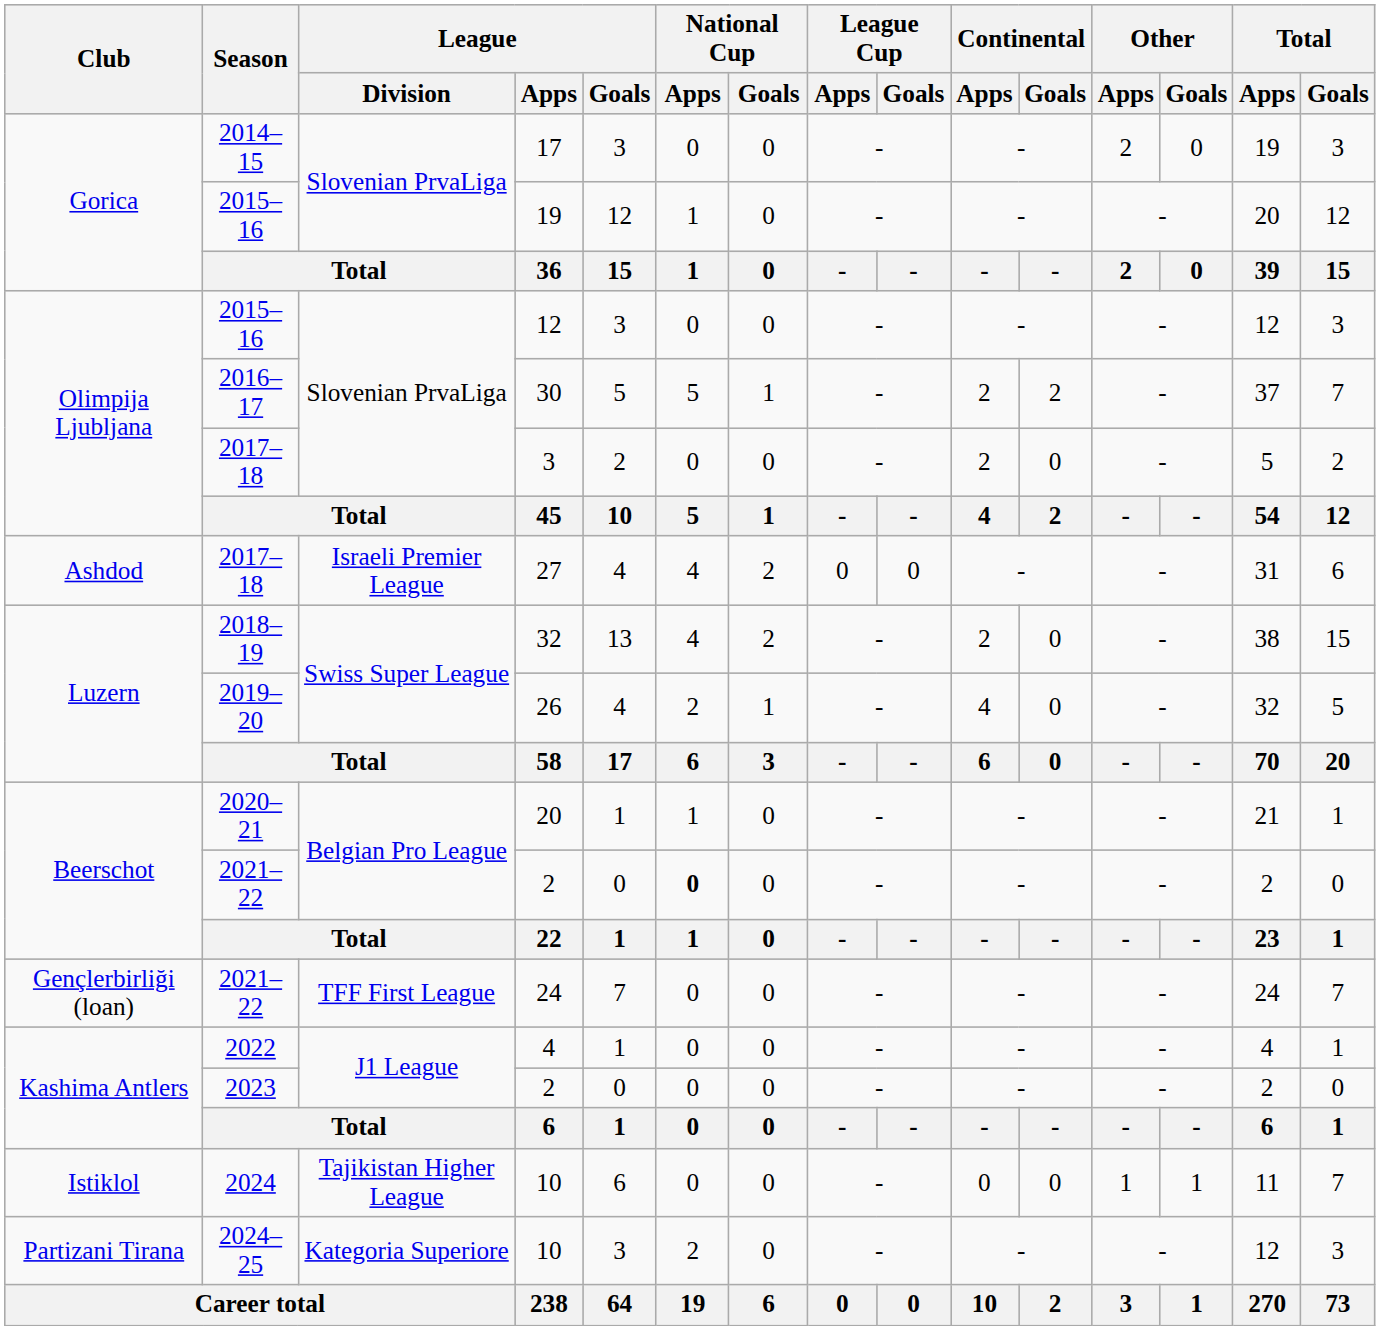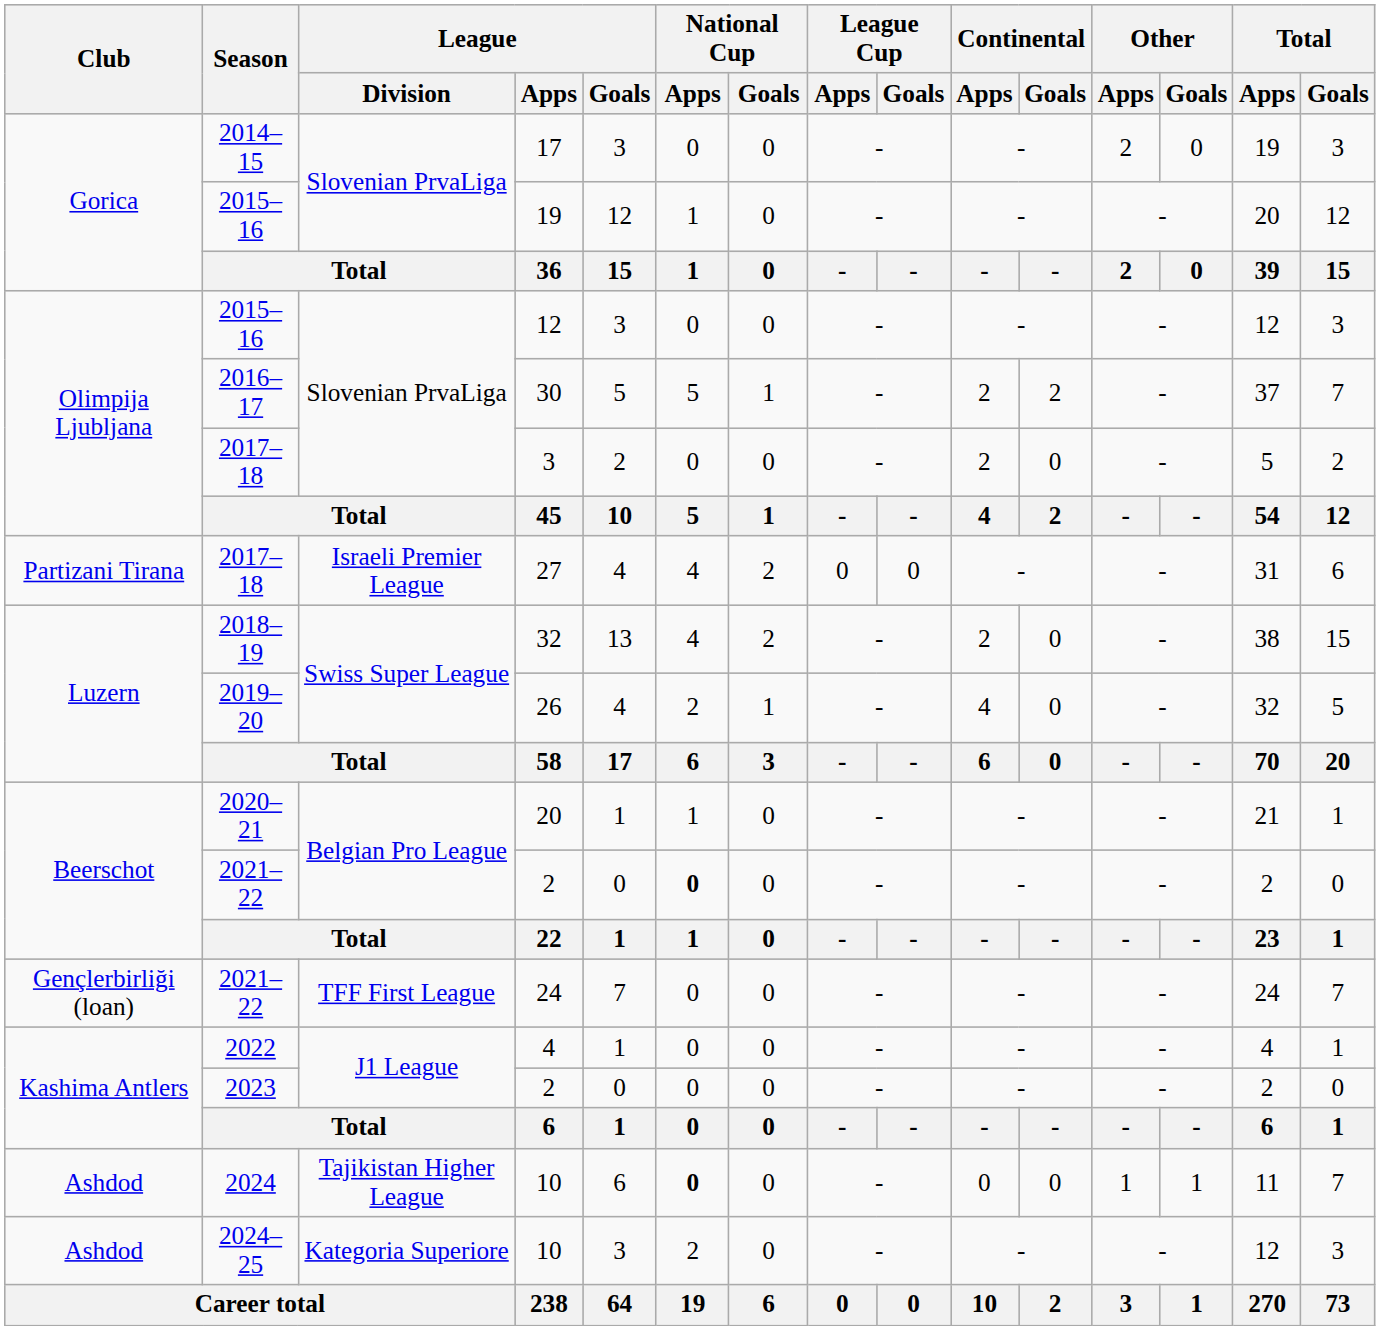 <table class="wikitable" style="text-align: center;">
 <tr>
 <th rowspan="2">Club</th>
 <th rowspan="2">Season</th>
 <th colspan="3">League</th>
 <th colspan="2">National Cup</th>
 <th colspan="2">League Cup</th>
 <th colspan="2">Continental</th>
 <th colspan="2">Other</th>
 <th colspan="2">Total</th>
 </tr>
 <tr>
 <th>Division</th>
 <th>Apps</th>
 <th>Goals</th>
 <th>Apps</th>
 <th>Goals</th>
 <th>Apps</th>
 <th>Goals</th>
 <th>Apps</th>
 <th>Goals</th>
 <th>Apps</th>
 <th>Goals</th>
 <th>Apps</th>
 <th>Goals</th>
 </tr>
 <tr>
 <td rowspan="3" valign="center"><a href='#'>Gorica</a></td>
 <td><a href='#'>2014–15</a></td>
 <td rowspan="2" valign="center"><a href='#'>Slovenian PrvaLiga</a></td>
 <td>17</td>
 <td>3</td>
 <td>0</td>
 <td>0</td>
 <td colspan="2">-</td>
 <td colspan="2">-</td>
 <td>2</td>
 <td>0</td>
 <td>19</td>
 <td>3</td>
 </tr>
 <tr>
 <td><a href='#'>2015–16</a></td>
 <td>19</td>
 <td>12</td>
 <td>1</td>
 <td>0</td>
 <td colspan="2">-</td>
 <td colspan="2">-</td>
 <td colspan="2">-</td>
 <td>20</td>
 <td>12</td>
 </tr>
 <tr>
 <th colspan="2">Total</th>
 <th>36</th>
 <th>15</th>
 <th>1</th>
 <th>0</th>
 <th>-</th>
 <th>-</th>
 <th>-</th>
 <th>-</th>
 <th>2</th>
 <th>0</th>
 <th>39</th>
 <th>15</th>
 </tr>
 <tr>
 <td rowspan="4" valign="center"><a href='#'>Olimpija Ljubljana</a></td>
 <td><a href='#'>2015–16</a></td>
 <td rowspan="3" valign="center">Slovenian PrvaLiga</td>
 <td>12</td>
 <td>3</td>
 <td>0</td>
 <td>0</td>
 <td colspan="2">-</td>
 <td colspan="2">-</td>
 <td colspan="2">-</td>
 <td>12</td>
 <td>3</td>
 </tr>
 <tr>
 <td><a href='#'>2016–17</a></td>
 <td>30</td>
 <td>5</td>
 <td>5</td>
 <td>1</td>
 <td colspan="2">-</td>
 <td>2</td>
 <td>2</td>
 <td colspan="2">-</td>
 <td>37</td>
 <td>7</td>
 </tr>
 <tr>
 <td><a href='#'>2017–18</a></td>
 <td>3</td>
 <td>2</td>
 <td>0</td>
 <td>0</td>
 <td colspan="2">-</td>
 <td>2</td>
 <td>0</td>
 <td colspan="2">-</td>
 <td>5</td>
 <td>2</td>
 </tr>
 <tr>
 <th colspan="2">Total</th>
 <th>45</th>
 <th>10</th>
 <th>5</th>
 <th>1</th>
 <th>-</th>
 <th>-</th>
 <th>4</th>
 <th>2</th>
 <th>-</th>
 <th>-</th>
 <th>54</th>
 <th>12</th>
 </tr>
 <tr>
-<td rowspan="1" valign="center"><a href='#'>Ashdod</a></td>
+<td rowspan="1" valign="center"><a href='#'>Partizani Tirana</a></td>
 <td><a href='#'>2017–18</a></td>
 <td rowspan="1" valign="center"><a href='#'>Israeli Premier League</a></td>
 <td>27</td>
 <td>4</td>
 <td>4</td>
 <td>2</td>
 <td>0</td>
 <td>0</td>
 <td colspan="2">-</td>
 <td colspan="2">-</td>
 <td>31</td>
 <td>6</td>
 </tr>
 <tr>
 <td rowspan="3" valign="center"><a href='#'>Luzern</a></td>
 <td><a href='#'>2018–19</a></td>
 <td rowspan="2" valign="center"><a href='#'>Swiss Super League</a></td>
 <td>32</td>
 <td>13</td>
 <td>4</td>
 <td>2</td>
 <td colspan="2">-</td>
 <td>2</td>
 <td>0</td>
 <td colspan="2">-</td>
 <td>38</td>
 <td>15</td>
 </tr>
 <tr>
 <td><a href='#'>2019–20</a></td>
 <td>26</td>
 <td>4</td>
 <td>2</td>
 <td>1</td>
 <td colspan="2">-</td>
 <td>4</td>
 <td>0</td>
 <td colspan="2">-</td>
 <td>32</td>
 <td>5</td>
 </tr>
 <tr>
 <th colspan="2">Total</th>
 <th>58</th>
 <th>17</th>
 <th>6</th>
 <th>3</th>
 <th>-</th>
 <th>-</th>
 <th>6</th>
 <th>0</th>
 <th>-</th>
 <th>-</th>
 <th>70</th>
 <th>20</th>
 </tr>
 <tr>
 <td rowspan="3" valign="center"><a href='#'>Beerschot</a></td>
 <td><a href='#'>2020–21</a></td>
 <td rowspan="2" valign="center"><a href='#'>Belgian Pro League</a></td>
 <td>20</td>
 <td>1</td>
 <td>1</td>
 <td>0</td>
 <td colspan="2">-</td>
 <td colspan="2">-</td>
 <td colspan="2">-</td>
 <td>21</td>
 <td>1</td>
 </tr>
 <tr>
 <td><a href='#'>2021–22</a></td>
 <td>2</td>
 <td>0</td>
 <td><strong>0</strong></td>
 <td>0</td>
 <td colspan="2">-</td>
 <td colspan="2">-</td>
 <td colspan="2">-</td>
 <td>2</td>
 <td>0</td>
 </tr>
 <tr>
 <th colspan="2">Total</th>
 <th>22</th>
 <th>1</th>
 <th>1</th>
 <th>0</th>
 <th>-</th>
 <th>-</th>
 <th>-</th>
 <th>-</th>
 <th>-</th>
 <th>-</th>
 <th>23</th>
 <th>1</th>
 </tr>
 <tr>
 <td rowspan="1" valign="center"><a href='#'>Gençlerbirliği</a> (loan)</td>
 <td><a href='#'>2021–22</a></td>
 <td rowspan="1" valign="center"><a href='#'>TFF First League</a></td>
 <td>24</td>
 <td>7</td>
 <td>0</td>
 <td>0</td>
 <td colspan="2">-</td>
 <td colspan="2">-</td>
 <td colspan="2">-</td>
 <td>24</td>
 <td>7</td>
 </tr>
 <tr>
 <td rowspan="3" valign="center"><a href='#'>Kashima Antlers</a></td>
 <td><a href='#'>2022</a></td>
 <td rowspan="2" valign="center"><a href='#'>J1 League</a></td>
 <td>4</td>
 <td>1</td>
 <td>0</td>
 <td>0</td>
 <td colspan="2">-</td>
 <td colspan="2">-</td>
 <td colspan="2">-</td>
 <td>4</td>
 <td>1</td>
 </tr>
 <tr>
 <td><a href='#'>2023</a></td>
 <td>2</td>
 <td>0</td>
 <td>0</td>
 <td>0</td>
 <td colspan="2">-</td>
 <td colspan="2">-</td>
 <td colspan="2">-</td>
 <td>2</td>
 <td>0</td>
 </tr>
 <tr>
 <th colspan="2">Total</th>
 <th>6</th>
 <th>1</th>
 <th>0</th>
 <th>0</th>
 <th>-</th>
 <th>-</th>
 <th>-</th>
 <th>-</th>
 <th>-</th>
 <th>-</th>
 <th>6</th>
 <th>1</th>
 </tr>
 <tr>
-<td rowspan="1" valign="center"><a href='#'>Istiklol</a></td>
+<td rowspan="1" valign="center"><a href='#'>Ashdod</a></td>
 <td><a href='#'>2024</a></td>
 <td rowspan="1" valign="center"><a href='#'>Tajikistan Higher League</a></td>
 <td>10</td>
 <td>6</td>
-<td>0</td>
+<td><strong>0</strong></td>
 <td>0</td>
 <td colspan="2">-</td>
 <td>0</td>
 <td>0</td>
 <td>1</td>
 <td>1</td>
 <td>11</td>
 <td>7</td>
 </tr>
 <tr>
-<td rowspan="1" valign="center"><a href='#'>Partizani Tirana</a></td>
+<td rowspan="1" valign="center"><a href='#'>Ashdod</a></td>
 <td><a href='#'>2024–25</a></td>
 <td rowspan="1" valign="center"><a href='#'>Kategoria Superiore</a></td>
 <td>10</td>
 <td>3</td>
 <td>2</td>
 <td>0</td>
 <td colspan="2">-</td>
 <td colspan="2">-</td>
 <td colspan="2">-</td>
 <td>12</td>
 <td>3</td>
 </tr>
 <tr>
 <th colspan="3">Career total</th>
 <th>238</th>
 <th>64</th>
 <th>19</th>
 <th>6</th>
 <th>0</th>
 <th>0</th>
 <th>10</th>
 <th>2</th>
 <th>3</th>
 <th>1</th>
 <th>270</th>
 <th>73</th>
 </tr>
 </table>
